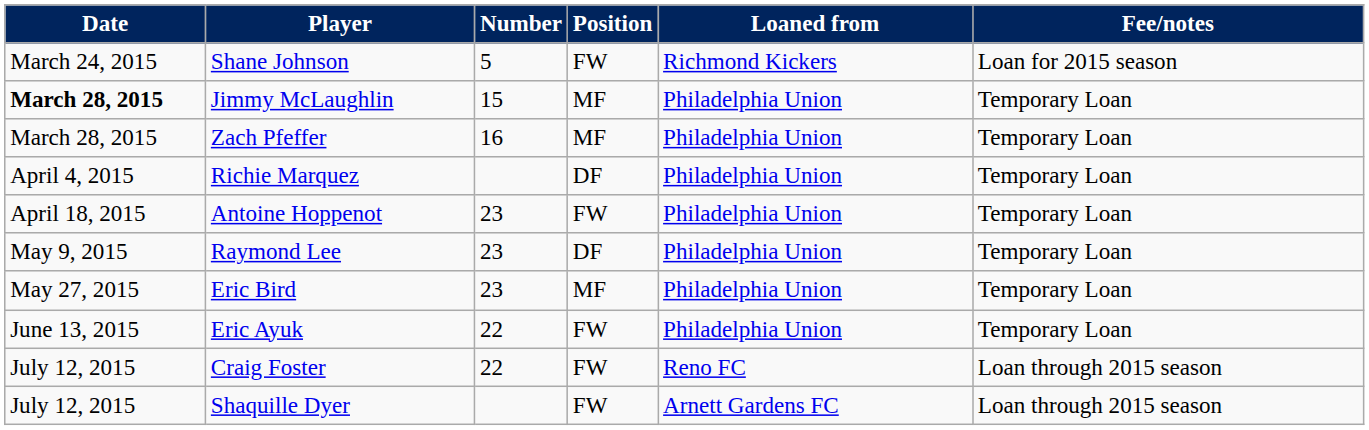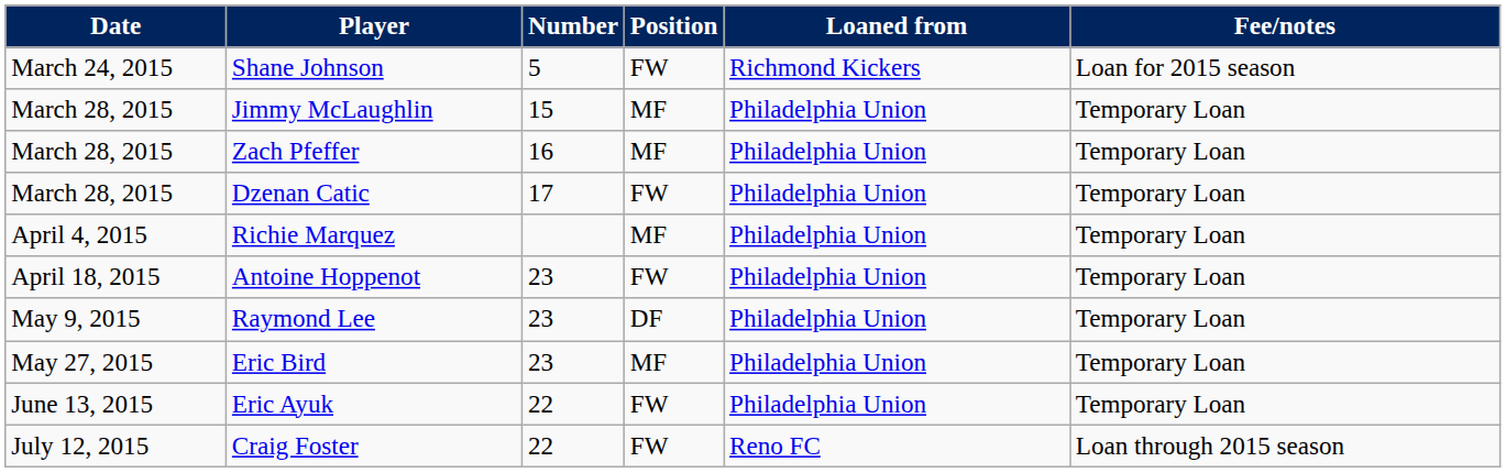 <table class="wikitable" style="text-align:left; font-size:95%;">
 <tr>
 <th style="color:white; background:#00245D; width:125px;">Date</th>
 <th style="color:white; background:#00245D; width:170px;">Player</th>
 <th style="color:white; background:#00245D; width:50px;">Number</th>
 <th style="color:white; background:#00245D; width:50px;">Position</th>
 <th style="color:white; background:#00245D; width:200px;">Loaned from</th>
 <th style="color:white; background:#00245D; width:250px;">Fee/notes</th>
 </tr>
 <tr>
 <td>March 24, 2015</td>
 <td> <a href='#'>Shane Johnson</a></td>
 <td>5</td>
 <td>FW</td>
 <td> <a href='#'>Richmond Kickers</a></td>
 <td>Loan for 2015 season</td>
 </tr>
 <tr>
-<td><strong>March 28, 2015</strong></td>
+<td>March 28, 2015</td>
 <td> <a href='#'>Jimmy McLaughlin</a></td>
 <td>15</td>
 <td>MF</td>
 <td> <a href='#'>Philadelphia Union</a></td>
 <td>Temporary Loan</td>
 </tr>
 <tr>
 <td>March 28, 2015</td>
 <td> <a href='#'>Zach Pfeffer</a></td>
 <td>16</td>
 <td>MF</td>
 <td> <a href='#'>Philadelphia Union</a></td>
 <td>Temporary Loan</td>
 </tr>
 <tr>
+<td>March 28, 2015</td>
+<td> <a href='#'>Dzenan Catic</a></td>
+<td>17</td>
+<td>FW</td>
+<td> <a href='#'>Philadelphia Union</a></td>
+<td>Temporary Loan</td>
+</tr>
+<tr>
 <td>April 4, 2015</td>
 <td> <a href='#'>Richie Marquez</a></td>
 <td></td>
-<td>DF</td>
+<td>MF</td>
 <td> <a href='#'>Philadelphia Union</a></td>
 <td>Temporary Loan</td>
 </tr>
 <tr>
 <td>April 18, 2015</td>
 <td> <a href='#'>Antoine Hoppenot</a></td>
 <td>23</td>
 <td>FW</td>
 <td> <a href='#'>Philadelphia Union</a></td>
 <td>Temporary Loan</td>
 </tr>
 <tr>
 <td>May 9, 2015</td>
 <td> <a href='#'>Raymond Lee</a></td>
 <td>23</td>
 <td>DF</td>
 <td> <a href='#'>Philadelphia Union</a></td>
 <td>Temporary Loan</td>
 </tr>
 <tr>
 <td>May 27, 2015</td>
 <td> <a href='#'>Eric Bird</a></td>
 <td>23</td>
 <td>MF</td>
 <td> <a href='#'>Philadelphia Union</a></td>
 <td>Temporary Loan</td>
 </tr>
 <tr>
 <td>June 13, 2015</td>
 <td> <a href='#'>Eric Ayuk</a></td>
 <td>22</td>
 <td>FW</td>
 <td> <a href='#'>Philadelphia Union</a></td>
 <td>Temporary Loan</td>
 </tr>
 <tr>
 <td>July 12, 2015</td>
 <td> <a href='#'>Craig Foster</a></td>
 <td>22</td>
 <td>FW</td>
 <td> <a href='#'>Reno FC</a></td>
 <td>Loan through 2015 season</td>
 </tr>
-<tr>
-<td>July 12, 2015</td>
-<td> <a href='#'>Shaquille Dyer</a></td>
-<td></td>
-<td>FW</td>
-<td> <a href='#'>Arnett Gardens FC</a></td>
-<td>Loan through 2015 season</td>
-</tr>
 </table>
